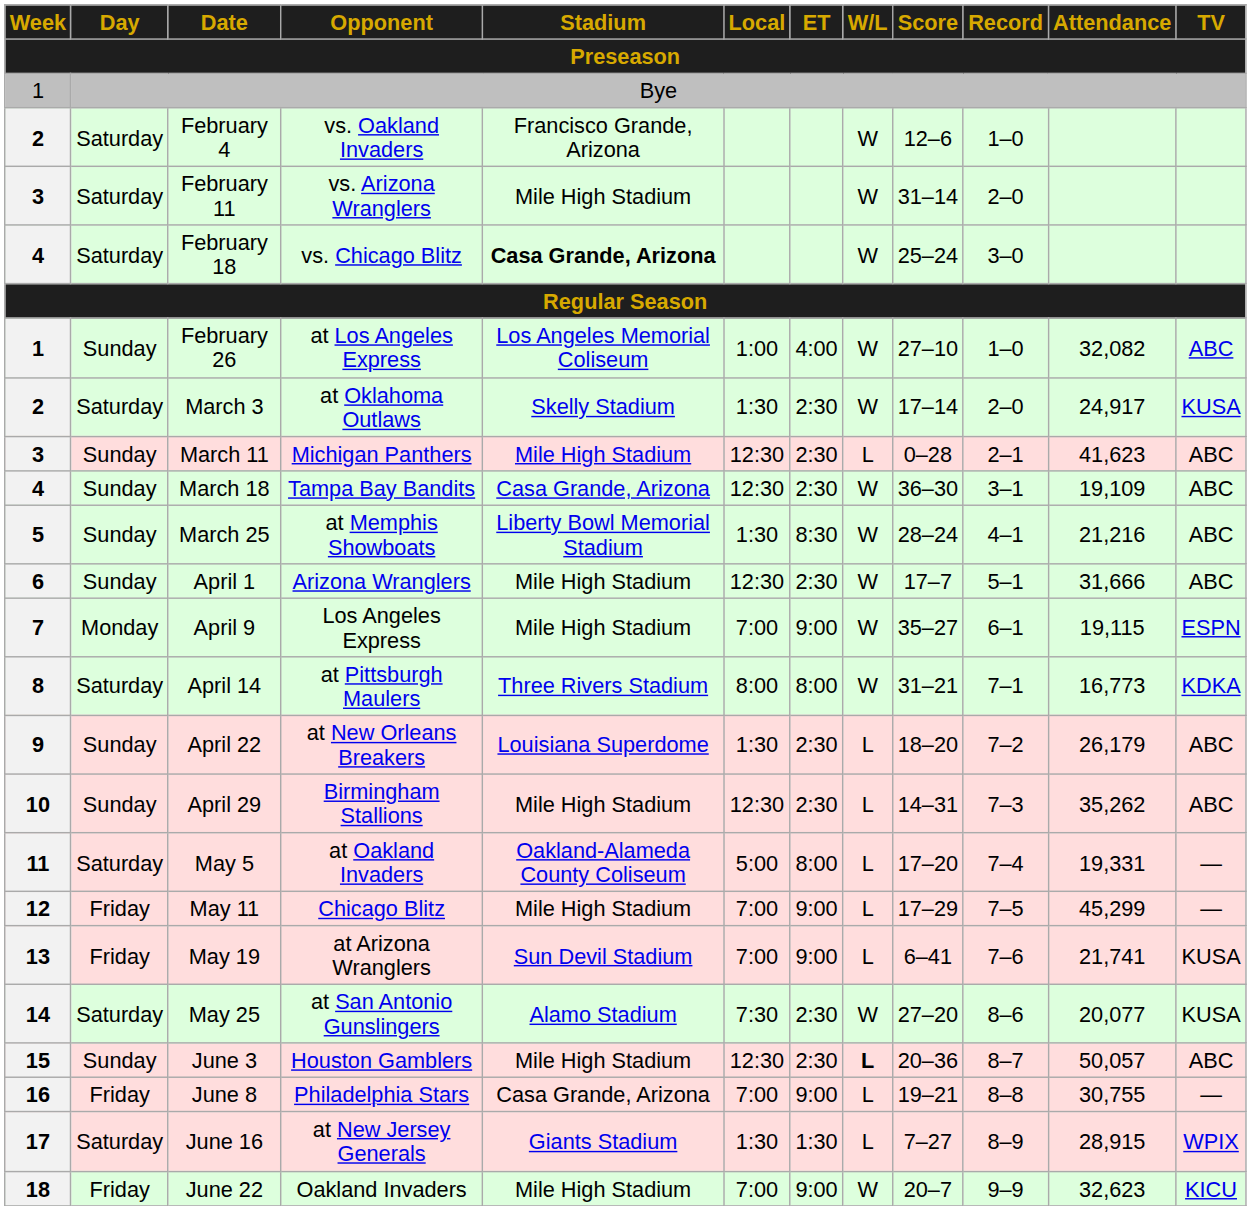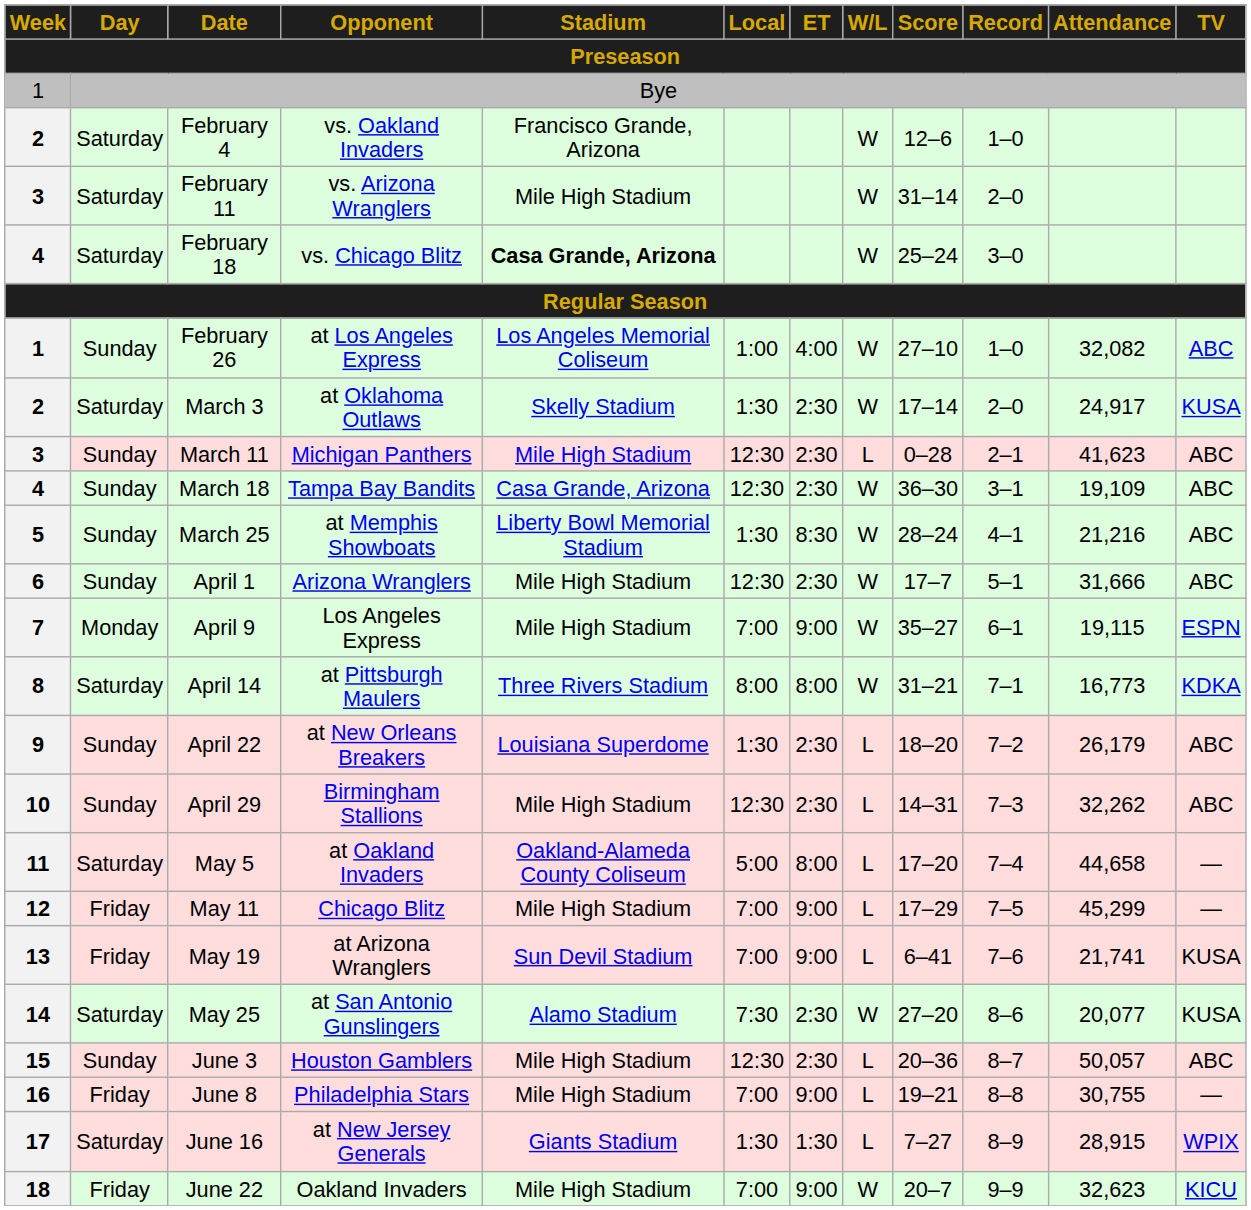 <table class="wikitable" style="font-size:95%; text-align:center;">
 <tr>
 <th style="background:#1E1E1E; color:#D7A900;">Week</th>
 <th style="background:#1E1E1E; color:#D7A900;">Day</th>
 <th style="background:#1E1E1E; color:#D7A900;">Date</th>
 <th style="background:#1E1E1E; color:#D7A900;">Opponent</th>
 <th style="background:#1E1E1E; color:#D7A900;">Stadium</th>
 <th style="background:#1E1E1E; color:#D7A900;">Local</th>
 <th style="background:#1E1E1E; color:#D7A900;">ET</th>
 <th style="background:#1E1E1E; color:#D7A900;">W/L</th>
 <th style="background:#1E1E1E; color:#D7A900;">Score</th>
 <th style="background:#1E1E1E; color:#D7A900;">Record</th>
 <th style="background:#1E1E1E; color:#D7A900;">Attendance</th>
 <th style="background:#1E1E1E; color:#D7A900;">TV</th>
 </tr>
 <tr>
 <td style="background:#1E1E1E; color:#D7A900;text-align:center;" colspan=12><strong>Preseason</strong></td>
 </tr>
 <tr style="text-align:center; background:#BFBFBF;">
 <td>1</td>
 <td colspan=11>Bye</td>
 </tr>
 <tr bgcolor="#ddffdd">
 <th>2</th>
 <td>Saturday</td>
 <td>February 4</td>
 <td>vs. <a href='#'>Oakland Invaders</a></td>
 <td>Francisco Grande, Arizona</td>
 <td></td>
 <td></td>
 <td>W</td>
 <td>12–6</td>
 <td>1–0</td>
 <td></td>
 <td></td>
 </tr>
 <tr bgcolor="#ddffdd">
 <th>3</th>
 <td>Saturday</td>
 <td>February 11</td>
 <td>vs. <a href='#'>Arizona Wranglers</a></td>
 <td>Mile High Stadium</td>
 <td></td>
 <td></td>
 <td>W</td>
 <td>31–14</td>
 <td>2–0</td>
 <td></td>
 <td></td>
 </tr>
 <tr bgcolor="#ddffdd">
 <th>4</th>
 <td>Saturday</td>
 <td>February 18</td>
 <td>vs. <a href='#'>Chicago Blitz</a></td>
 <td><strong>Casa Grande, Arizona</strong></td>
 <td></td>
 <td></td>
 <td>W</td>
 <td>25–24</td>
 <td>3–0</td>
 <td></td>
 <td></td>
 </tr>
 <tr>
 <td style="background:#1E1E1E; color:#D7A900;text-align:center;" colspan=12><strong>Regular Season</strong></td>
 </tr>
 <tr bgcolor="#ddffdd">
 <th>1</th>
 <td>Sunday</td>
 <td>February 26</td>
 <td>at <a href='#'>Los Angeles Express</a></td>
 <td><a href='#'>Los Angeles Memorial Coliseum</a></td>
 <td>1:00</td>
 <td>4:00</td>
 <td>W</td>
 <td>27–10</td>
 <td>1–0</td>
 <td>32,082</td>
 <td><a href='#'>ABC</a></td>
 </tr>
 <tr bgcolor="#ddffdd">
 <th>2</th>
 <td>Saturday</td>
 <td>March 3</td>
 <td>at <a href='#'>Oklahoma Outlaws</a></td>
 <td><a href='#'>Skelly Stadium</a></td>
 <td>1:30</td>
 <td>2:30</td>
 <td>W</td>
 <td>17–14 </td>
 <td>2–0</td>
 <td>24,917</td>
 <td><a href='#'>KUSA</a></td>
 </tr>
 <tr bgcolor="#ffdddd">
 <th>3</th>
 <td>Sunday</td>
 <td>March 11</td>
 <td><a href='#'>Michigan Panthers</a></td>
 <td><a href='#'>Mile High Stadium</a></td>
 <td>12:30</td>
 <td>2:30</td>
 <td>L</td>
 <td>0–28</td>
 <td>2–1</td>
 <td>41,623</td>
 <td>ABC</td>
 </tr>
 <tr bgcolor="#ddffdd">
 <th>4</th>
 <td>Sunday</td>
 <td>March 18</td>
 <td><a href='#'>Tampa Bay Bandits</a></td>
 <td><a href='#'>Casa Grande, Arizona</a></td>
 <td>12:30</td>
 <td>2:30</td>
 <td>W</td>
 <td>36–30</td>
 <td>3–1</td>
 <td>19,109</td>
 <td>ABC</td>
 </tr>
 <tr bgcolor="#ddffdd">
 <th>5</th>
 <td>Sunday</td>
 <td>March 25</td>
 <td>at <a href='#'>Memphis Showboats</a></td>
 <td><a href='#'>Liberty Bowl Memorial Stadium</a></td>
 <td>1:30</td>
 <td>8:30</td>
 <td>W</td>
 <td>28–24</td>
 <td>4–1</td>
 <td>21,216</td>
 <td>ABC</td>
 </tr>
 <tr bgcolor="#ddffdd">
 <th>6</th>
 <td>Sunday</td>
 <td>April 1</td>
 <td><a href='#'>Arizona Wranglers</a></td>
 <td>Mile High Stadium</td>
 <td>12:30</td>
 <td>2:30</td>
 <td>W</td>
 <td>17–7</td>
 <td>5–1</td>
 <td>31,666</td>
 <td>ABC</td>
 </tr>
 <tr bgcolor="#ddffdd">
 <th>7</th>
 <td>Monday</td>
 <td>April 9</td>
 <td>Los Angeles Express</td>
 <td>Mile High Stadium</td>
 <td>7:00</td>
 <td>9:00</td>
 <td>W</td>
 <td>35–27</td>
 <td>6–1</td>
 <td>19,115</td>
 <td><a href='#'>ESPN</a></td>
 </tr>
 <tr bgcolor="#ddffdd">
 <th>8</th>
 <td>Saturday</td>
 <td>April 14</td>
 <td>at <a href='#'>Pittsburgh Maulers</a></td>
 <td><a href='#'>Three Rivers Stadium</a></td>
 <td>8:00</td>
 <td>8:00</td>
 <td>W</td>
 <td>31–21</td>
 <td>7–1</td>
 <td>16,773</td>
 <td><a href='#'>KDKA</a></td>
 </tr>
 <tr bgcolor="#ffdddd">
 <th>9</th>
 <td>Sunday</td>
 <td>April 22</td>
 <td>at <a href='#'>New Orleans Breakers</a></td>
 <td><a href='#'>Louisiana Superdome</a></td>
 <td>1:30</td>
 <td>2:30</td>
 <td>L</td>
 <td>18–20</td>
 <td>7–2</td>
 <td>26,179</td>
 <td>ABC</td>
 </tr>
 <tr bgcolor="#ffdddd">
 <th>10</th>
 <td>Sunday</td>
 <td>April 29</td>
 <td><a href='#'>Birmingham Stallions</a></td>
 <td>Mile High Stadium</td>
 <td>12:30</td>
 <td>2:30</td>
 <td>L</td>
 <td>14–31</td>
 <td>7–3</td>
-<td>35,262</td>
+<td>32,262</td>
 <td>ABC</td>
 </tr>
 <tr bgcolor="#ffdddd">
 <th>11</th>
 <td>Saturday</td>
 <td>May 5</td>
 <td>at <a href='#'>Oakland Invaders</a></td>
 <td><a href='#'>Oakland-Alameda County Coliseum</a></td>
 <td>5:00</td>
 <td>8:00</td>
 <td>L</td>
 <td>17–20 </td>
 <td>7–4</td>
-<td>19,331</td>
+<td>44,658</td>
 <td>—</td>
 </tr>
 <tr bgcolor="#ffdddd">
 <th>12</th>
 <td>Friday</td>
 <td>May 11</td>
 <td><a href='#'>Chicago Blitz</a></td>
 <td>Mile High Stadium</td>
 <td>7:00</td>
 <td>9:00</td>
 <td>L</td>
 <td>17–29</td>
 <td>7–5</td>
 <td>45,299</td>
 <td>—</td>
 </tr>
 <tr bgcolor="#ffdddd">
 <th>13</th>
 <td>Friday</td>
 <td>May 19</td>
 <td>at Arizona Wranglers</td>
 <td><a href='#'>Sun Devil Stadium</a></td>
 <td>7:00</td>
 <td>9:00</td>
 <td>L</td>
 <td>6–41</td>
 <td>7–6</td>
 <td>21,741</td>
 <td>KUSA</td>
 </tr>
 <tr bgcolor="#ddffdd">
 <th>14</th>
 <td>Saturday</td>
 <td>May 25</td>
 <td>at <a href='#'>San Antonio Gunslingers</a></td>
 <td><a href='#'>Alamo Stadium</a></td>
 <td>7:30</td>
 <td>2:30</td>
 <td>W</td>
 <td>27–20</td>
 <td>8–6</td>
 <td>20,077</td>
 <td>KUSA</td>
 </tr>
 <tr bgcolor="#ffdddd">
 <th>15</th>
 <td>Sunday</td>
 <td>June  3</td>
 <td><a href='#'>Houston Gamblers</a></td>
 <td>Mile High Stadium</td>
 <td>12:30</td>
 <td>2:30</td>
-<td><strong>L</strong></td>
+<td>L</td>
 <td>20–36</td>
 <td>8–7</td>
 <td>50,057</td>
 <td>ABC</td>
 </tr>
 <tr bgcolor="#ffdddd">
 <th>16</th>
 <td>Friday</td>
 <td>June 8</td>
 <td><a href='#'>Philadelphia Stars</a></td>
-<td>Casa Grande, Arizona</td>
+<td>Mile High Stadium</td>
 <td>7:00</td>
 <td>9:00</td>
 <td>L</td>
 <td>19–21</td>
 <td>8–8</td>
 <td>30,755</td>
 <td>—</td>
 </tr>
 <tr bgcolor="#ffdddd">
 <th>17</th>
 <td>Saturday</td>
 <td>June 16</td>
 <td>at <a href='#'>New Jersey Generals</a></td>
 <td><a href='#'>Giants Stadium</a></td>
 <td>1:30</td>
 <td>1:30</td>
 <td>L</td>
 <td>7–27</td>
 <td>8–9</td>
 <td>28,915</td>
 <td><a href='#'>WPIX</a></td>
 </tr>
 <tr bgcolor="#ddffdd">
 <th>18</th>
 <td>Friday</td>
 <td>June 22</td>
 <td>Oakland Invaders</td>
 <td>Mile High Stadium</td>
 <td>7:00</td>
 <td>9:00</td>
 <td>W</td>
 <td>20–7</td>
 <td>9–9</td>
 <td>32,623</td>
 <td><a href='#'>KICU</a></td>
 </tr>
 </table>
